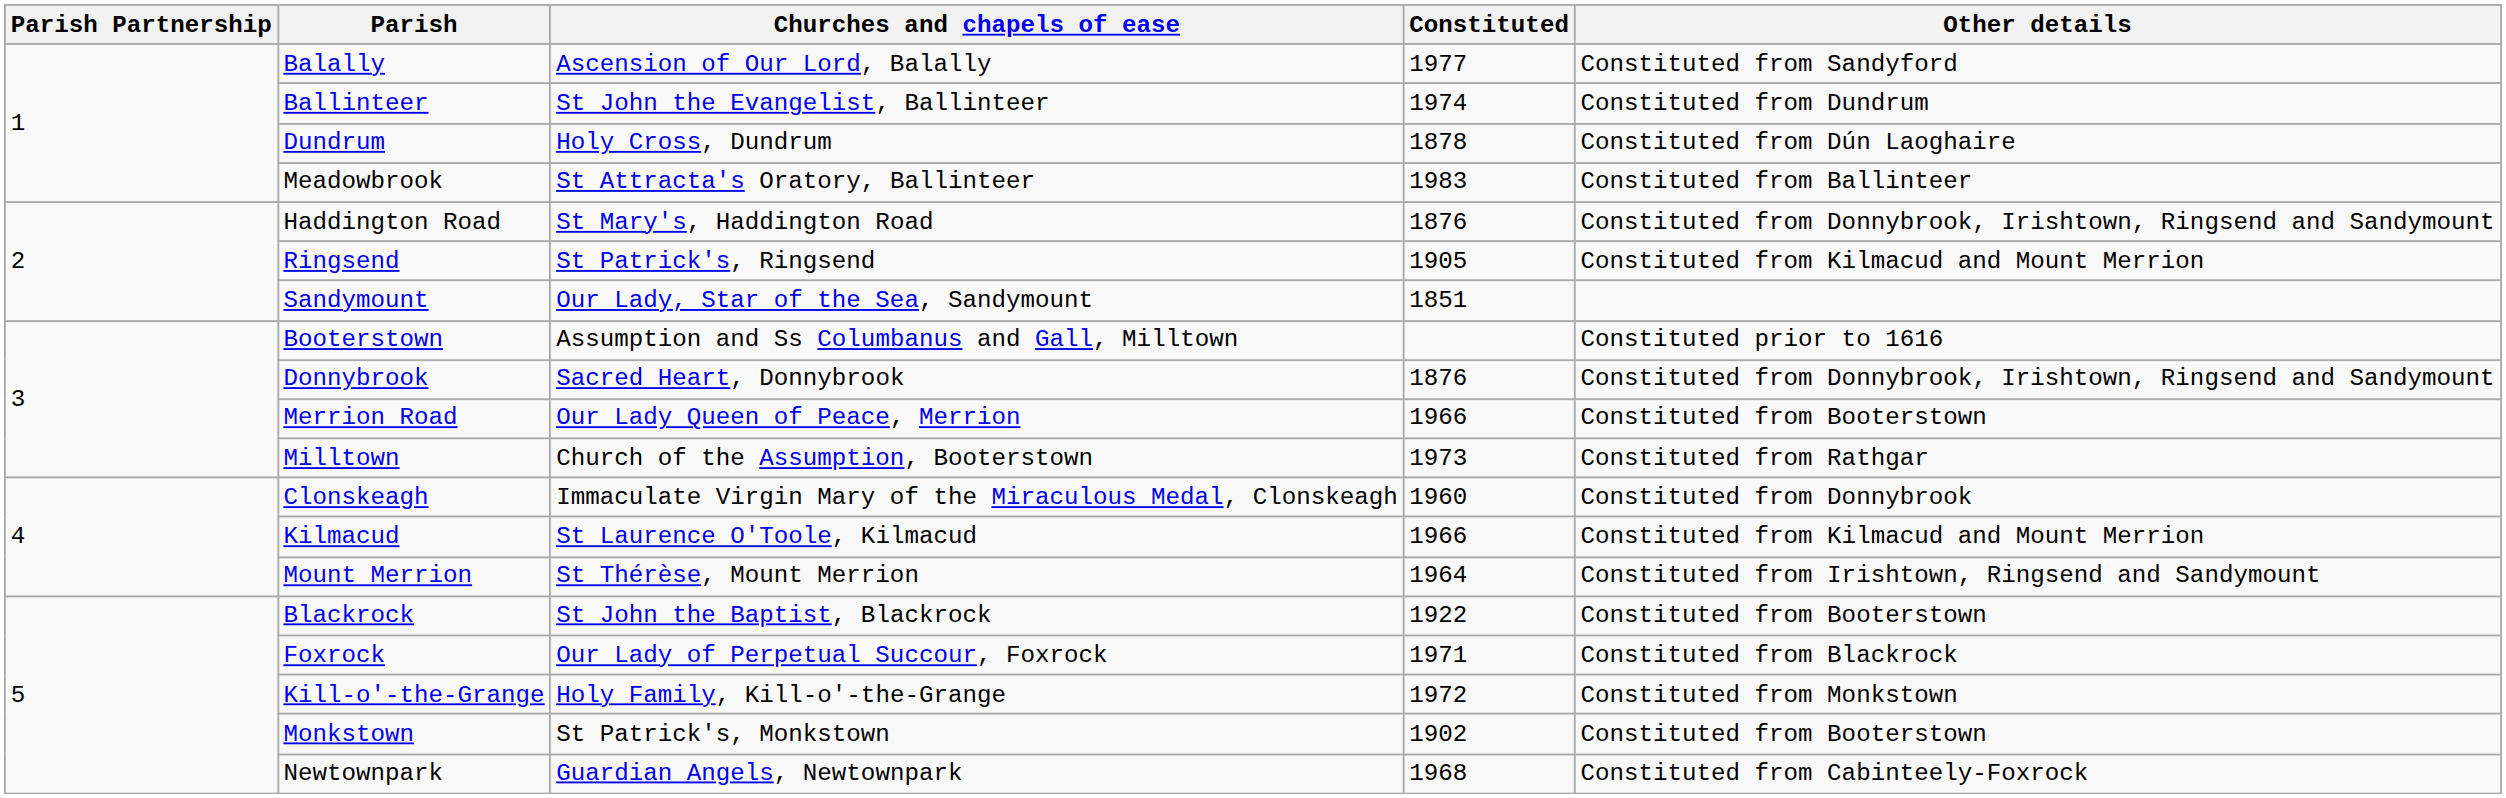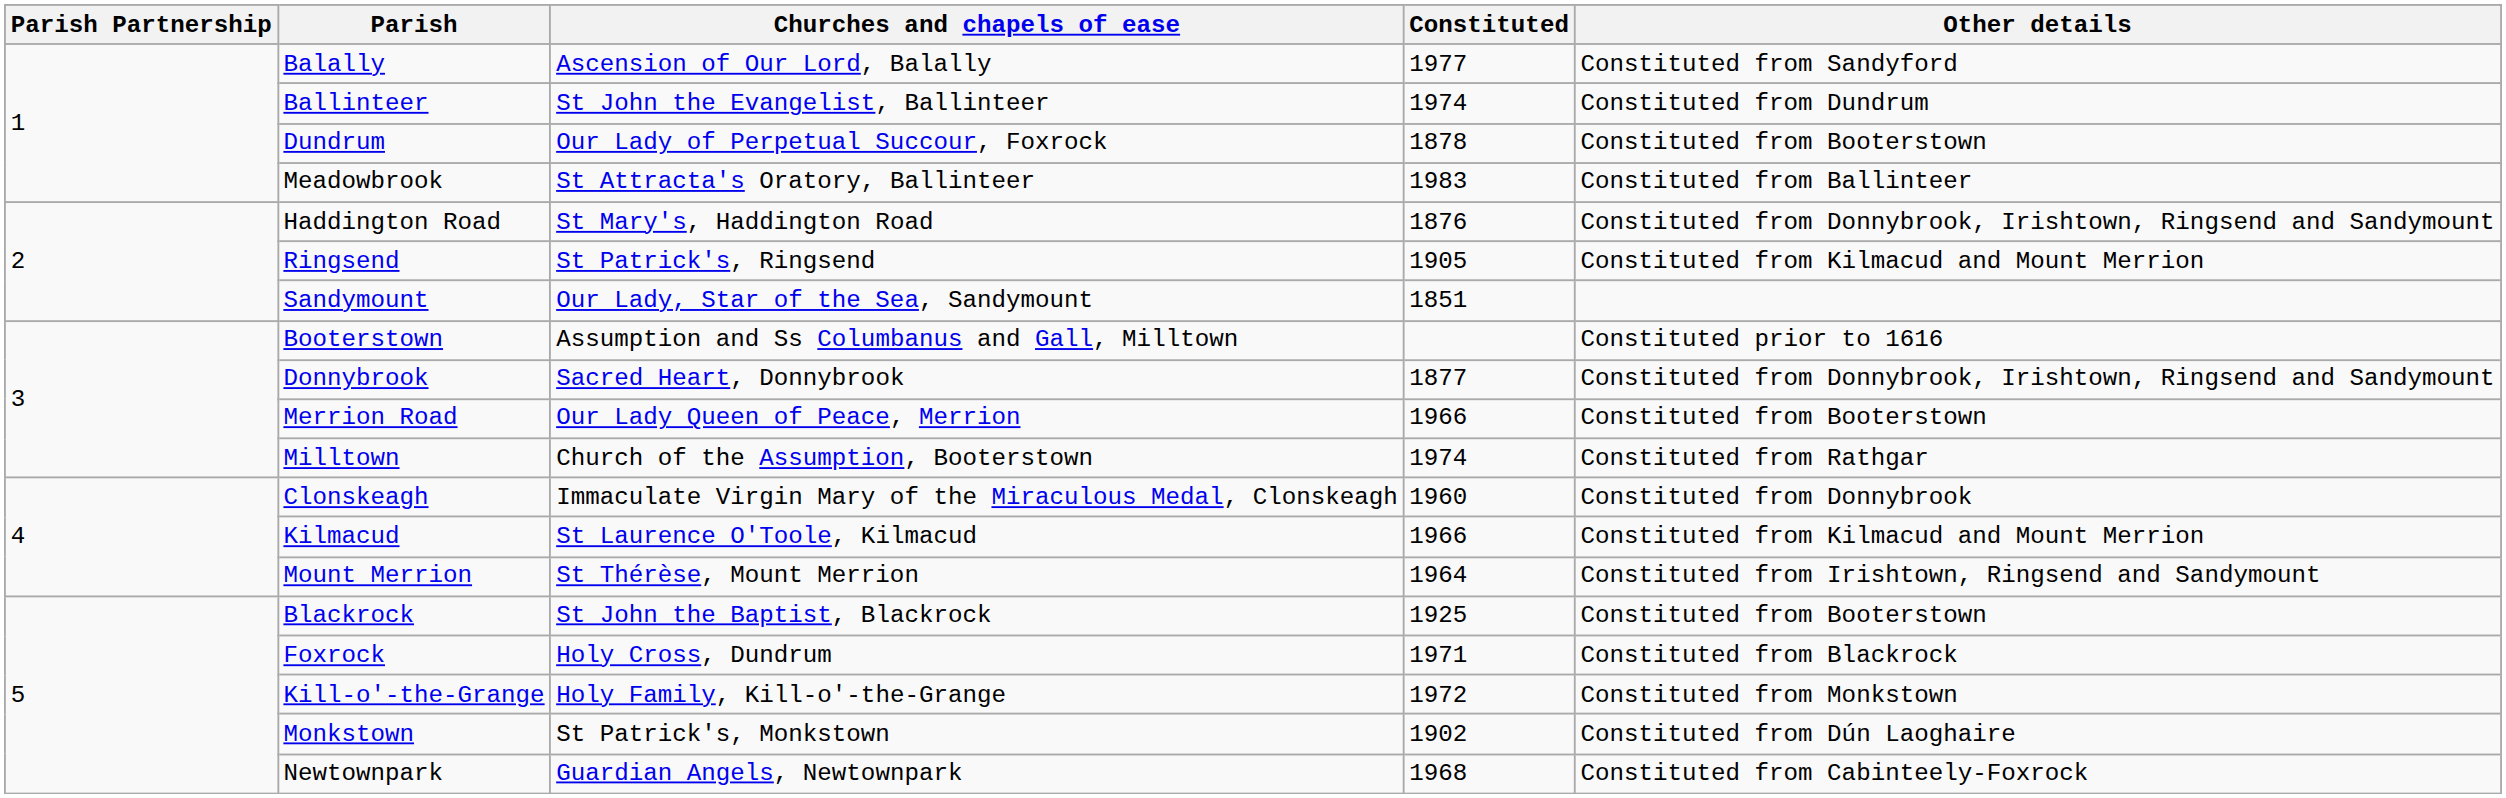 <table class="wikitable">
 <tr>
 <th>Parish Partnership</th>
 <th>Parish</th>
 <th>Churches and <a href='#'>chapels of ease</a></th>
 <th>Constituted</th>
 <th>Other details</th>
 </tr>
 <tr>
 <td rowspan="4">1</td>
 <td><a href='#'>Balally</a></td>
 <td><a href='#'>Ascension of Our Lord</a>, Balally</td>
 <td>1977</td>
 <td>Constituted from Sandyford<br></td>
 </tr>
 <tr>
 <td><a href='#'>Ballinteer</a></td>
 <td><a href='#'>St John the Evangelist</a>, Ballinteer</td>
 <td>1974</td>
 <td>Constituted from Dundrum<br></td>
 </tr>
 <tr>
 <td><a href='#'>Dundrum</a></td>
-<td><a href='#'>Holy Cross</a>, Dundrum</td>
+<td><a href='#'>Our Lady of Perpetual Succour</a>, Foxrock</td>
 <td>1878</td>
-<td>Constituted from Dún Laoghaire<br></td>
+<td>Constituted from Booterstown<br></td>
 </tr>
 <tr>
 <td>Meadowbrook</td>
 <td><a href='#'>St Attracta's</a> Oratory, Ballinteer</td>
 <td>1983</td>
 <td>Constituted from Ballinteer<br></td>
 </tr>
 <tr>
 <td rowspan="3">2</td>
 <td>Haddington Road</td>
 <td><a href='#'>St Mary's</a>, Haddington Road</td>
 <td>1876</td>
 <td>Constituted from Donnybrook, Irishtown, Ringsend and Sandymount<br></td>
 </tr>
 <tr>
 <td><a href='#'>Ringsend</a></td>
 <td><a href='#'>St Patrick's</a>, Ringsend</td>
 <td>1905</td>
 <td>Constituted from Kilmacud and Mount Merrion<br></td>
 </tr>
 <tr>
 <td><a href='#'>Sandymount</a></td>
 <td><a href='#'>Our Lady, Star of the Sea</a>, Sandymount</td>
 <td>1851</td>
 <td></td>
 </tr>
 <tr>
 <td rowspan="4">3</td>
 <td><a href='#'>Booterstown</a></td>
 <td>Assumption and Ss <a href='#'>Columbanus</a> and <a href='#'>Gall</a>, Milltown</td>
 <td></td>
 <td>Constituted prior to 1616<br></td>
 </tr>
 <tr>
 <td><a href='#'>Donnybrook</a></td>
 <td><a href='#'>Sacred Heart</a>, Donnybrook</td>
-<td>1876</td>
+<td>1877</td>
 <td>Constituted from Donnybrook, Irishtown, Ringsend and Sandymount<br></td>
 </tr>
 <tr>
 <td><a href='#'>Merrion Road</a></td>
 <td><a href='#'>Our Lady Queen of Peace</a>, <a href='#'>Merrion</a></td>
 <td>1966</td>
 <td>Constituted from Booterstown<br></td>
 </tr>
 <tr>
 <td><a href='#'>Milltown</a></td>
 <td>Church of the <a href='#'>Assumption</a>, Booterstown</td>
-<td>1973</td>
+<td>1974</td>
 <td>Constituted from Rathgar<br></td>
 </tr>
 <tr>
 <td rowspan="3">4</td>
 <td><a href='#'>Clonskeagh</a></td>
 <td>Immaculate Virgin Mary of the <a href='#'>Miraculous Medal</a>, Clonskeagh</td>
 <td>1960</td>
 <td>Constituted from Donnybrook<br></td>
 </tr>
 <tr>
 <td><a href='#'>Kilmacud</a></td>
 <td><a href='#'>St Laurence O'Toole</a>, Kilmacud</td>
 <td>1966</td>
 <td>Constituted from Kilmacud and Mount Merrion<br></td>
 </tr>
 <tr>
 <td><a href='#'>Mount Merrion</a></td>
 <td><a href='#'>St Thérèse</a>, Mount Merrion</td>
 <td>1964</td>
 <td>Constituted from Irishtown, Ringsend and Sandymount<br></td>
 </tr>
 <tr>
 <td rowspan="5">5</td>
 <td><a href='#'>Blackrock</a></td>
 <td><a href='#'>St John the Baptist</a>, Blackrock</td>
-<td>1922</td>
+<td>1925</td>
 <td>Constituted from Booterstown<br></td>
 </tr>
 <tr>
 <td><a href='#'>Foxrock</a></td>
-<td><a href='#'>Our Lady of Perpetual Succour</a>, Foxrock</td>
+<td><a href='#'>Holy Cross</a>, Dundrum</td>
 <td>1971</td>
 <td>Constituted from Blackrock<br></td>
 </tr>
 <tr>
 <td><a href='#'>Kill-o'-the-Grange</a></td>
 <td><a href='#'>Holy Family</a>, Kill-o'-the-Grange</td>
 <td>1972</td>
 <td>Constituted from Monkstown<br></td>
 </tr>
 <tr>
 <td><a href='#'>Monkstown</a></td>
 <td>St Patrick's, Monkstown</td>
 <td>1902</td>
-<td>Constituted from Booterstown<br></td>
+<td>Constituted from Dún Laoghaire<br></td>
 </tr>
 <tr>
 <td>Newtownpark</td>
 <td><a href='#'>Guardian Angels</a>, Newtownpark</td>
 <td>1968</td>
 <td>Constituted from Cabinteely-Foxrock<br></td>
 </tr>
 </table>
